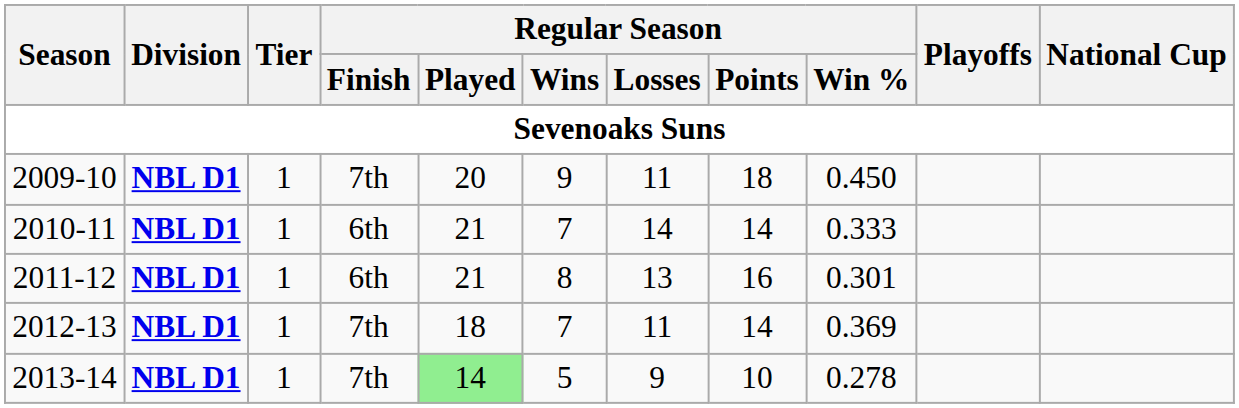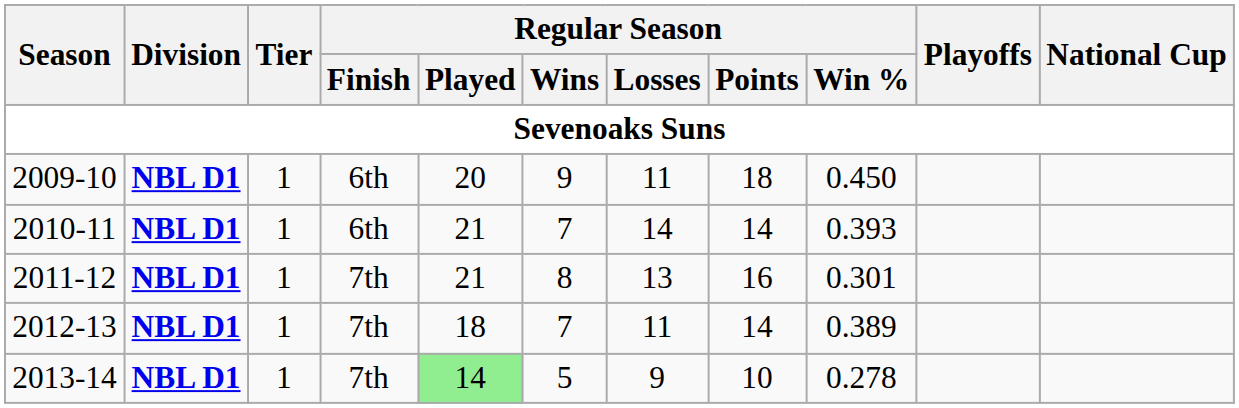 <table class="wikitable" style="font-size:100%;">
 <tr bgcolor="#efefef">
 <th rowspan="2">Season</th>
 <th rowspan="2">Division</th>
 <th rowspan="2">Tier</th>
 <th colspan="6">Regular Season</th>
 <th rowspan="2">Playoffs</th>
 <th rowspan="2">National Cup</th>
 </tr>
 <tr>
 <th>Finish</th>
 <th>Played</th>
 <th>Wins</th>
 <th>Losses</th>
 <th>Points</th>
 <th>Win %</th>
 </tr>
 <tr>
 <td colspan="13" align=center bgcolor="white"><span><strong>Sevenoaks Suns</strong></span></td>
 </tr>
 <tr>
 <td style="text-align:center;">2009-10</td>
 <td style="text-align:center;"><strong><a href='#'>NBL D1</a></strong></td>
 <td style="text-align:center;">1</td>
-<td style="text-align:center;">7th</td>
+<td style="text-align:center;">6th</td>
 <td style="text-align:center;">20</td>
 <td style="text-align:center;">9</td>
 <td style="text-align:center;">11</td>
 <td style="text-align:center;">18</td>
 <td style="text-align:center;">0.450</td>
 <td style="text-align:center;"></td>
 <td style="text-align:center;"></td>
 </tr>
 <tr>
 <td style="text-align:center;">2010-11</td>
 <td style="text-align:center;"><strong><a href='#'>NBL D1</a></strong></td>
 <td style="text-align:center;">1</td>
 <td style="text-align:center;">6th</td>
 <td style="text-align:center;">21</td>
 <td style="text-align:center;">7</td>
 <td style="text-align:center;">14</td>
 <td style="text-align:center;">14</td>
-<td style="text-align:center;">0.333</td>
+<td style="text-align:center;">0.393</td>
 <td style="text-align:center;"></td>
 <td style="text-align:center;"></td>
 </tr>
 <tr>
 <td style="text-align:center;">2011-12</td>
 <td style="text-align:center;"><strong><a href='#'>NBL D1</a></strong></td>
 <td style="text-align:center;">1</td>
-<td style="text-align:center;">6th</td>
+<td style="text-align:center;">7th</td>
 <td style="text-align:center;">21</td>
 <td style="text-align:center;">8</td>
 <td style="text-align:center;">13</td>
 <td style="text-align:center;">16</td>
 <td style="text-align:center;">0.301</td>
 <td style="text-align:center;"></td>
 <td style="text-align:center;"></td>
 </tr>
 <tr>
 <td style="text-align:center;">2012-13</td>
 <td style="text-align:center;"><strong><a href='#'>NBL D1</a></strong></td>
 <td style="text-align:center;">1</td>
 <td style="text-align:center;">7th</td>
 <td style="text-align:center;">18</td>
 <td style="text-align:center;">7</td>
 <td style="text-align:center;">11</td>
 <td style="text-align:center;">14</td>
-<td style="text-align:center;">0.369</td>
+<td style="text-align:center;">0.389</td>
 <td style="text-align:center;"></td>
 <td style="text-align:center;"></td>
 </tr>
 <tr>
 <td style="text-align:center;">2013-14</td>
 <td style="text-align:center;"><strong><a href='#'>NBL D1</a></strong></td>
 <td style="text-align:center;">1</td>
 <td style="text-align:center;">7th</td>
 <td style="background: lightgreen; text-align:center;">14</td>
 <td style="text-align:center;">5</td>
 <td style="text-align:center;">9</td>
 <td style="text-align:center;">10</td>
 <td style="text-align:center;">0.278</td>
 <td style="text-align:center;"></td>
 <td style="text-align:center;"></td>
 </tr>
 </table>
